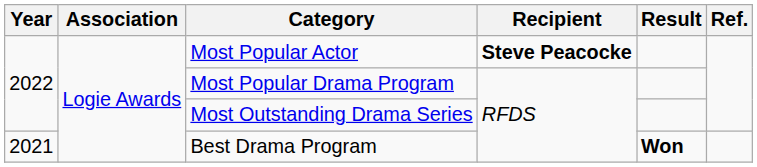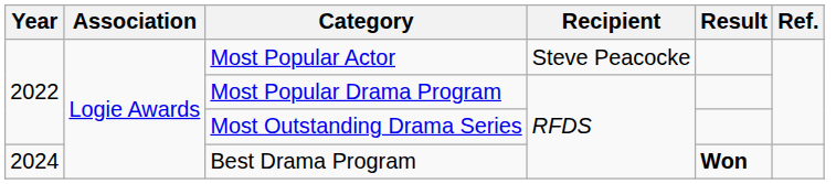 <table class="wikitable">
 <tr>
 <th>Year</th>
 <th>Association</th>
 <th>Category</th>
 <th>Recipient</th>
 <th>Result</th>
 <th>Ref.</th>
 </tr>
 <tr>
 <td rowspan="3">2022</td>
 <td rowspan="4"><a href='#'>Logie Awards</a></td>
 <td><a href='#'>Most Popular Actor</a></td>
-<td><strong>Steve Peacocke</strong></td>
+<td>Steve Peacocke</td>
 <td></td>
 <td align="center" rowspan="3"></td>
 </tr>
 <tr>
 <td><a href='#'>Most Popular Drama Program</a></td>
 <td rowspan="3"><em>RFDS</em></td>
 <td></td>
 </tr>
 <tr>
 <td><a href='#'>Most Outstanding Drama Series</a></td>
 <td></td>
 </tr>
 <tr>
-<td>2021</td>
+<td>2024</td>
 <td>Best Drama Program</td>
 <td><strong>Won</strong></td>
 <td></td>
 </tr>
 </table>
